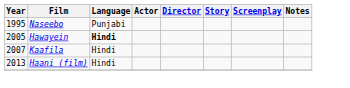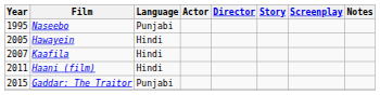 <table class="wikitable sortable">
 <tr>
 <th>Year</th>
 <th>Film</th>
 <th>Language</th>
 <th>Actor</th>
 <th><a href='#'>Director</a></th>
 <th><a href='#'>Story</a></th>
 <th><a href='#'>Screenplay</a></th>
 <th>Notes</th>
 </tr>
 <tr>
 <td style="text-align:center;">1995</td>
 <td><em><a href='#'>Naseebo</a></em></td>
 <td>Punjabi</td>
 <td></td>
 <td></td>
 <td></td>
 <td></td>
 <td></td>
 </tr>
 <tr>
 <td style="text-align:center;">2005</td>
 <td><em><a href='#'>Hawayein</a></em></td>
-<td><strong>Hindi</strong></td>
+<td>Hindi</td>
 <td></td>
 <td></td>
 <td></td>
 <td></td>
 <td></td>
 </tr>
 <tr>
 <td style="text-align:center;">2007</td>
 <td><em><a href='#'>Kaafila</a></em></td>
 <td>Hindi</td>
 <td></td>
 <td></td>
 <td></td>
 <td></td>
 <td></td>
 </tr>
 <tr>
-<td style="text-align:center;">2013</td>
+<td style="text-align:center;">2011</td>
 <td><em><a href='#'>Haani (film)</a></em></td>
 <td>Hindi</td>
 <td></td>
 <td></td>
 <td></td>
 <td></td>
 <td></td>
 </tr>
 <tr>
+<td style="text-align:center;">2015</td>
+<td><em><a href='#'>Gaddar: The Traitor</a></em></td>
+<td>Punjabi</td>
+<td></td>
+<td></td>
+<td></td>
+<td></td>
+<td></td>
+</tr>
+<tr>
 </tr>
 </table>
